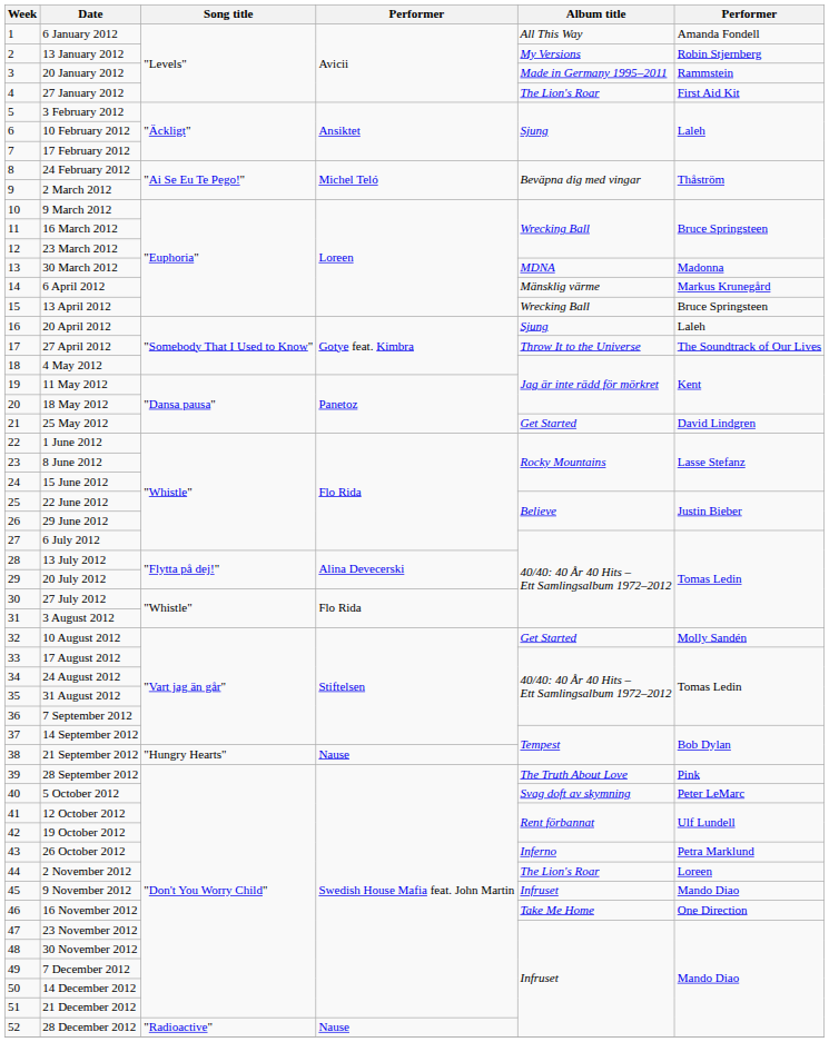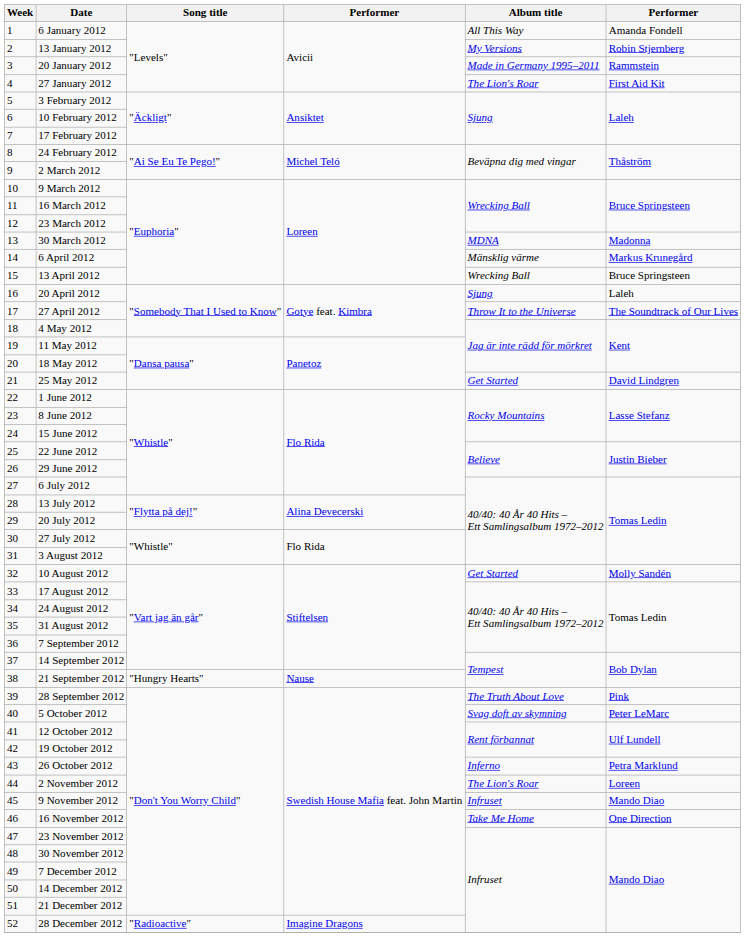 <table class="wikitable">
 <tr>
 <th>Week</th>
 <th>Date</th>
 <th>Song title</th>
 <th>Performer</th>
 <th>Album title</th>
 <th>Performer</th>
 </tr>
 <tr>
 <td>1</td>
 <td>6 January 2012</td>
 <td rowspan="4">"Levels"</td>
 <td rowspan="4">Avicii</td>
 <td><em>All This Way</em></td>
 <td>Amanda Fondell</td>
 </tr>
 <tr>
 <td>2</td>
 <td>13 January 2012</td>
 <td><em><a href='#'>My Versions</a></em></td>
 <td><a href='#'>Robin Stjernberg</a></td>
 </tr>
 <tr>
 <td>3</td>
 <td>20 January 2012</td>
 <td><em><a href='#'>Made in Germany 1995–2011</a></em></td>
 <td><a href='#'>Rammstein</a></td>
 </tr>
 <tr>
 <td>4</td>
 <td>27 January 2012</td>
 <td><em><a href='#'>The Lion's Roar</a></em></td>
 <td><a href='#'>First Aid Kit</a></td>
 </tr>
 <tr>
 <td>5</td>
 <td>3 February 2012</td>
 <td rowspan="3">"<a href='#'>Äckligt</a>"</td>
 <td rowspan="3"><a href='#'>Ansiktet</a></td>
 <td rowspan="3"><em><a href='#'>Sjung</a></em></td>
 <td rowspan="3"><a href='#'>Laleh</a></td>
 </tr>
 <tr>
 <td>6</td>
 <td>10 February 2012</td>
 </tr>
 <tr>
 <td>7</td>
 <td>17 February 2012</td>
 </tr>
 <tr>
 <td>8</td>
 <td>24 February 2012</td>
 <td rowspan="2">"<a href='#'>Ai Se Eu Te Pego!</a>"</td>
 <td rowspan="2"><a href='#'>Michel Teló</a></td>
 <td rowspan="2"><em>Beväpna dig med vingar</em></td>
 <td rowspan="2"><a href='#'>Thåström</a></td>
 </tr>
 <tr>
 <td>9</td>
 <td>2 March 2012</td>
 </tr>
 <tr>
 <td>10</td>
 <td>9 March 2012</td>
 <td rowspan="6">"<a href='#'>Euphoria</a>"</td>
 <td rowspan="6"><a href='#'>Loreen</a></td>
 <td rowspan="3"><em><a href='#'>Wrecking Ball</a></em></td>
 <td rowspan="3"><a href='#'>Bruce Springsteen</a></td>
 </tr>
 <tr>
 <td>11</td>
 <td>16 March 2012</td>
 </tr>
 <tr>
 <td>12</td>
 <td>23 March 2012</td>
 </tr>
 <tr>
 <td>13</td>
 <td>30 March 2012</td>
 <td><em><a href='#'>MDNA</a></em></td>
 <td><a href='#'>Madonna</a></td>
 </tr>
 <tr>
 <td>14</td>
 <td>6 April 2012</td>
 <td><em>Mänsklig värme</em></td>
 <td><a href='#'>Markus Krunegård</a></td>
 </tr>
 <tr>
 <td>15</td>
 <td>13 April 2012</td>
 <td><em>Wrecking Ball</em></td>
 <td>Bruce Springsteen</td>
 </tr>
 <tr>
 <td>16</td>
 <td>20 April 2012</td>
 <td rowspan="3">"<a href='#'>Somebody That I Used to Know</a>"</td>
 <td rowspan="3"><a href='#'>Gotye</a> feat. <a href='#'>Kimbra</a></td>
 <td><em><a href='#'>Sjung</a></em></td>
 <td>Laleh</td>
 </tr>
 <tr>
 <td>17</td>
 <td>27 April 2012</td>
 <td><em><a href='#'>Throw It to the Universe</a></em></td>
 <td><a href='#'>The Soundtrack of Our Lives</a></td>
 </tr>
 <tr>
 <td>18</td>
 <td>4 May 2012</td>
 <td rowspan="3"><em><a href='#'>Jag är inte rädd för mörkret</a></em></td>
 <td rowspan="3"><a href='#'>Kent</a></td>
 </tr>
 <tr>
 <td>19</td>
 <td>11 May 2012</td>
 <td rowspan="3">"<a href='#'>Dansa pausa</a>"</td>
 <td rowspan="3"><a href='#'>Panetoz</a></td>
 </tr>
 <tr>
 <td>20</td>
 <td>18 May 2012</td>
 </tr>
 <tr>
 <td>21</td>
 <td>25 May 2012</td>
 <td><em><a href='#'>Get Started</a></em></td>
 <td><a href='#'>David Lindgren</a></td>
 </tr>
 <tr>
 <td>22</td>
 <td>1 June 2012</td>
 <td rowspan="6">"<a href='#'>Whistle</a>"</td>
 <td rowspan="6"><a href='#'>Flo Rida</a></td>
 <td rowspan="3"><em><a href='#'>Rocky Mountains</a></em></td>
 <td rowspan="3"><a href='#'>Lasse Stefanz</a></td>
 </tr>
 <tr>
 <td>23</td>
 <td>8 June 2012</td>
 </tr>
 <tr>
 <td>24</td>
 <td>15 June 2012</td>
 </tr>
 <tr>
 <td>25</td>
 <td>22 June 2012</td>
 <td rowspan="2"><em><a href='#'>Believe</a></em></td>
 <td rowspan="2"><a href='#'>Justin Bieber</a></td>
 </tr>
 <tr>
 <td>26</td>
 <td>29 June 2012</td>
 </tr>
 <tr>
 <td>27</td>
 <td>6 July 2012</td>
 <td rowspan="5"><em>40/40: 40 År 40 Hits –</em><br><em>Ett Samlingsalbum 1972–2012</em></td>
 <td rowspan="5"><a href='#'>Tomas Ledin</a></td>
 </tr>
 <tr>
 <td>28</td>
 <td>13 July 2012</td>
 <td rowspan="2">"<a href='#'>Flytta på dej!</a>"</td>
 <td rowspan="2"><a href='#'>Alina Devecerski</a></td>
 </tr>
 <tr>
 <td>29</td>
 <td>20 July 2012</td>
 </tr>
 <tr>
 <td>30</td>
 <td>27 July 2012</td>
 <td rowspan="2">"Whistle"</td>
 <td rowspan="2">Flo Rida</td>
 </tr>
 <tr>
 <td>31</td>
 <td>3 August 2012</td>
 </tr>
 <tr>
 <td>32</td>
 <td>10 August 2012</td>
 <td rowspan="6">"<a href='#'>Vart jag än går</a>"</td>
 <td rowspan="6"><a href='#'>Stiftelsen</a></td>
 <td><em><a href='#'>Get Started</a></em></td>
 <td><a href='#'>Molly Sandén</a></td>
 </tr>
 <tr>
 <td>33</td>
 <td>17 August 2012</td>
 <td rowspan="4"><em>40/40: 40 År 40 Hits – </em><br><em>Ett Samlingsalbum 1972–2012</em></td>
 <td rowspan="4">Tomas Ledin</td>
 </tr>
 <tr>
 <td>34</td>
 <td>24 August 2012</td>
 </tr>
 <tr>
 <td>35</td>
 <td>31 August 2012</td>
 </tr>
 <tr>
 <td>36</td>
 <td>7 September 2012</td>
 </tr>
 <tr>
 <td>37</td>
 <td>14 September 2012</td>
 <td rowspan="2"><em><a href='#'>Tempest</a></em></td>
 <td rowspan="2"><a href='#'>Bob Dylan</a></td>
 </tr>
 <tr>
 <td>38</td>
 <td>21 September 2012</td>
 <td>"Hungry Hearts"</td>
 <td><a href='#'>Nause</a></td>
 </tr>
 <tr>
 <td>39</td>
 <td>28 September 2012</td>
 <td rowspan="13">"<a href='#'>Don't You Worry Child</a>"</td>
 <td rowspan="13"><a href='#'>Swedish House Mafia</a> feat. John Martin</td>
 <td><em><a href='#'>The Truth About Love</a></em></td>
 <td><a href='#'>Pink</a></td>
 </tr>
 <tr>
 <td>40</td>
 <td>5 October 2012</td>
 <td><em><a href='#'>Svag doft av skymning</a></em></td>
 <td><a href='#'>Peter LeMarc</a></td>
 </tr>
 <tr>
 <td>41</td>
 <td>12 October 2012</td>
 <td rowspan="2"><em><a href='#'>Rent förbannat</a></em></td>
 <td rowspan="2"><a href='#'>Ulf Lundell</a></td>
 </tr>
 <tr>
 <td>42</td>
 <td>19 October 2012</td>
 </tr>
 <tr>
 <td>43</td>
 <td>26 October 2012</td>
 <td><em><a href='#'>Inferno</a></em></td>
 <td><a href='#'>Petra Marklund</a></td>
 </tr>
 <tr>
 <td>44</td>
 <td>2 November 2012</td>
 <td><em><a href='#'>The Lion's Roar</a></em></td>
 <td><a href='#'>Loreen</a></td>
 </tr>
 <tr>
 <td>45</td>
 <td>9 November 2012</td>
 <td><em><a href='#'>Infruset</a></em></td>
 <td><a href='#'>Mando Diao</a></td>
 </tr>
 <tr>
 <td>46</td>
 <td>16 November 2012</td>
 <td><em><a href='#'>Take Me Home</a></em></td>
 <td><a href='#'>One Direction</a></td>
 </tr>
 <tr>
 <td>47</td>
 <td>23 November 2012</td>
 <td rowspan="6"><em>Infruset</em></td>
 <td rowspan="6"><a href='#'>Mando Diao</a></td>
 </tr>
 <tr>
 <td>48</td>
 <td>30 November 2012</td>
 </tr>
 <tr>
 <td>49</td>
 <td>7 December 2012</td>
 </tr>
 <tr>
 <td>50</td>
 <td>14 December 2012</td>
 </tr>
 <tr>
 <td>51</td>
 <td>21 December 2012</td>
 </tr>
 <tr>
 <td>52</td>
 <td>28 December 2012</td>
 <td>"<a href='#'>Radioactive</a>"</td>
-<td><a href='#'>Nause</a></td>
+<td><a href='#'>Imagine Dragons</a></td>
 </tr>
 <tr>
 </tr>
 </table>
